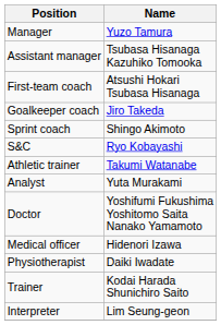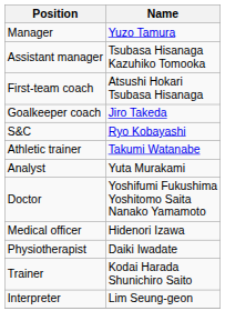 <table class="wikitable">
 <tr>
 <th>Position</th>
 <th>Name</th>
 </tr>
 <tr>
 <td>Manager</td>
 <td> <a href='#'>Yuzo Tamura</a></td>
 </tr>
 <tr>
 <td>Assistant manager</td>
 <td> Tsubasa Hisanaga <br>  Kazuhiko Tomooka</td>
 </tr>
 <tr>
 <td>First-team coach</td>
 <td> Atsushi Hokari <br>  Tsubasa Hisanaga</td>
 </tr>
 <tr>
 <td>Goalkeeper coach</td>
 <td> <a href='#'>Jiro Takeda</a></td>
-</tr>
-<tr>
-<td>Sprint coach</td>
-<td> Shingo Akimoto</td>
 </tr>
 <tr>
 <td>S&C</td>
 <td> <a href='#'>Ryo Kobayashi</a></td>
 </tr>
 <tr>
 <td>Athletic trainer</td>
 <td> <a href='#'>Takumi Watanabe</a></td>
 </tr>
 <tr>
 <td>Analyst</td>
 <td> Yuta Murakami</td>
 </tr>
 <tr>
 <td>Doctor</td>
 <td> Yoshifumi Fukushima <br>  Yoshitomo Saita <br>  Nanako Yamamoto</td>
 </tr>
 <tr>
 <td>Medical officer</td>
 <td> Hidenori Izawa</td>
 </tr>
 <tr>
 <td>Physiotherapist</td>
 <td> Daiki Iwadate</td>
 </tr>
 <tr>
 <td>Trainer</td>
 <td> Kodai Harada <br>  Shunichiro Saito</td>
 </tr>
 <tr>
 <td>Interpreter</td>
 <td> Lim Seung-geon</td>
 </tr>
 <tr>
 </tr>
 </table>
